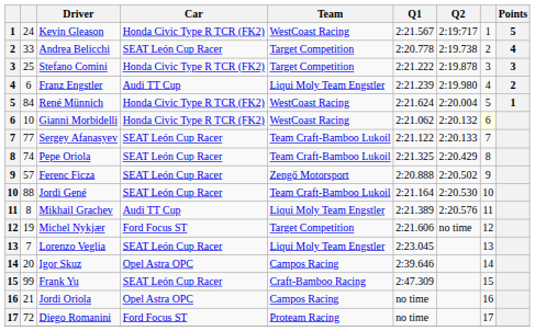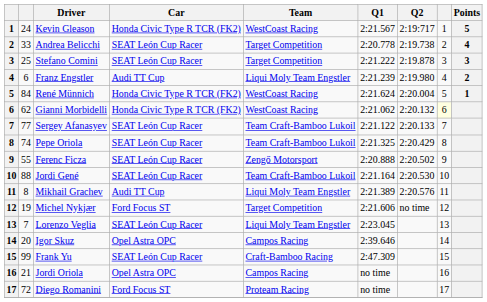 <table class="wikitable sortable" style="font-size:95%">
 <tr>
 <th></th>
 <th></th>
 <th>Driver</th>
 <th>Car</th>
 <th>Team</th>
 <th>Q1</th>
 <th>Q2</th>
 <th></th>
 <th>Points</th>
 </tr>
 <tr>
 <th>1</th>
 <td align=center>24</td>
 <td> <a href='#'>Kevin Gleason</a></td>
 <td><a href='#'>Honda Civic Type R TCR (FK2)</a></td>
 <td> <a href='#'>WestCoast Racing</a></td>
 <td>2:21.567</td>
 <td>2:19:717</td>
 <td align=center>1</td>
 <th>5</th>
 </tr>
 <tr>
 <th>2</th>
 <td align=center>33</td>
 <td> <a href='#'>Andrea Belicchi</a></td>
 <td><a href='#'>SEAT León Cup Racer</a></td>
 <td> <a href='#'>Target Competition</a></td>
 <td>2:20.778</td>
 <td>2:19.738</td>
 <td align=center>2</td>
 <th>4</th>
 </tr>
 <tr>
 <th>3</th>
 <td align=center>25</td>
 <td> <a href='#'>Stefano Comini</a></td>
-<td><a href='#'>Honda Civic Type R TCR (FK2)</a></td>
+<td><a href='#'>SEAT León Cup Racer</a></td>
 <td> <a href='#'>Target Competition</a></td>
 <td>2:21.222</td>
 <td>2:19.878</td>
 <td align=center>3</td>
 <th>3</th>
 </tr>
 <tr>
 <th>4</th>
 <td align=center>6</td>
 <td> <a href='#'>Franz Engstler</a></td>
 <td><a href='#'>Audi TT Cup</a></td>
 <td> <a href='#'>Liqui Moly Team Engstler</a></td>
 <td>2:21.239</td>
 <td>2:19.980</td>
 <td align=center>4</td>
 <th>2</th>
 </tr>
 <tr>
 <th>5</th>
 <td align=center>84</td>
 <td> <a href='#'>René Münnich</a></td>
 <td><a href='#'>Honda Civic Type R TCR (FK2)</a></td>
 <td> <a href='#'>WestCoast Racing</a></td>
 <td>2:21.624</td>
 <td>2:20.004</td>
 <td align=center>5</td>
 <th>1</th>
 </tr>
 <tr>
 <th>6</th>
-<td align=center>10</td>
+<td align=center>62</td>
 <td> <a href='#'>Gianni Morbidelli</a></td>
 <td><a href='#'>Honda Civic Type R TCR (FK2)</a></td>
 <td> <a href='#'>WestCoast Racing</a></td>
 <td>2:21.062</td>
 <td>2:20.132</td>
 <td align=center style="background: lightyellow;">6</td>
 <th></th>
 </tr>
 <tr>
 <th>7</th>
 <td align=center>77</td>
 <td> <a href='#'>Sergey Afanasyev</a></td>
 <td><a href='#'>SEAT León Cup Racer</a></td>
 <td> <a href='#'>Team Craft-Bamboo Lukoil</a></td>
 <td>2:21.122</td>
 <td>2:20.133</td>
 <td align=center>7</td>
 <th></th>
 </tr>
 <tr>
 <th>8</th>
 <td align=center>74</td>
 <td> <a href='#'>Pepe Oriola</a></td>
 <td><a href='#'>SEAT León Cup Racer</a></td>
 <td> <a href='#'>Team Craft-Bamboo Lukoil</a></td>
 <td>2:21.325</td>
 <td>2:20.429</td>
 <td align=center>8</td>
 <th></th>
 </tr>
 <tr>
 <th>9</th>
-<td align=center>57</td>
+<td align=center>55</td>
 <td> <a href='#'>Ferenc Ficza</a></td>
 <td><a href='#'>SEAT León Cup Racer</a></td>
 <td> <a href='#'>Zengő Motorsport</a></td>
 <td>2:20.888</td>
 <td>2:20.502</td>
 <td align=center>9</td>
 <th></th>
 </tr>
 <tr>
 <th>10</th>
 <td align=center>88</td>
 <td> <a href='#'>Jordi Gené</a></td>
 <td><a href='#'>SEAT León Cup Racer</a></td>
 <td> <a href='#'>Team Craft-Bamboo Lukoil</a></td>
 <td>2:21.164</td>
 <td>2:20.530</td>
 <td align=center>10</td>
 <th></th>
 </tr>
 <tr>
 <th>11</th>
 <td align=center>8</td>
 <td> <a href='#'>Mikhail Grachev</a></td>
 <td><a href='#'>Audi TT Cup</a></td>
 <td> <a href='#'>Liqui Moly Team Engstler</a></td>
 <td>2:21.389</td>
 <td>2:20.576</td>
 <td align=center>11</td>
 <th></th>
 </tr>
 <tr>
 <th>12</th>
 <td align=center>19</td>
 <td> <a href='#'>Michel Nykjær</a></td>
 <td><a href='#'>Ford Focus ST</a></td>
 <td> <a href='#'>Target Competition</a></td>
 <td>2:21.606</td>
 <td>no time</td>
 <td align=center>12</td>
 <th></th>
 </tr>
 <tr>
 <th>13</th>
 <td align=center>7</td>
 <td> <a href='#'>Lorenzo Veglia</a></td>
 <td><a href='#'>SEAT León Cup Racer</a></td>
 <td> <a href='#'>Liqui Moly Team Engstler</a></td>
 <td>2:23.045</td>
 <td></td>
 <td align=center>13</td>
 <th></th>
 </tr>
 <tr>
 <th>14</th>
 <td align=center>20</td>
 <td> <a href='#'>Igor Skuz</a></td>
 <td><a href='#'>Opel Astra OPC</a></td>
 <td> <a href='#'>Campos Racing</a></td>
 <td>2:39.646</td>
 <td></td>
 <td align=center>14</td>
 <th></th>
 </tr>
 <tr>
 <th>15</th>
 <td align=center>99</td>
 <td> <a href='#'>Frank Yu</a></td>
 <td><a href='#'>SEAT León Cup Racer</a></td>
 <td> <a href='#'>Craft-Bamboo Racing</a></td>
 <td>2:47.309</td>
 <td></td>
 <td align=center>15</td>
 <th></th>
 </tr>
 <tr>
 <th>16</th>
 <td align=center>21</td>
 <td> <a href='#'>Jordi Oriola</a></td>
 <td><a href='#'>Opel Astra OPC</a></td>
 <td> <a href='#'>Campos Racing</a></td>
 <td>no time</td>
 <td></td>
 <td align=center>16</td>
 <th></th>
 </tr>
 <tr>
 <th>17</th>
 <td align=center>72</td>
 <td> <a href='#'>Diego Romanini</a></td>
 <td><a href='#'>Ford Focus ST</a></td>
 <td> <a href='#'>Proteam Racing</a></td>
 <td>no time</td>
 <td></td>
 <td align=center>17</td>
 <th></th>
 </tr>
 <tr>
 </tr>
 </table>
